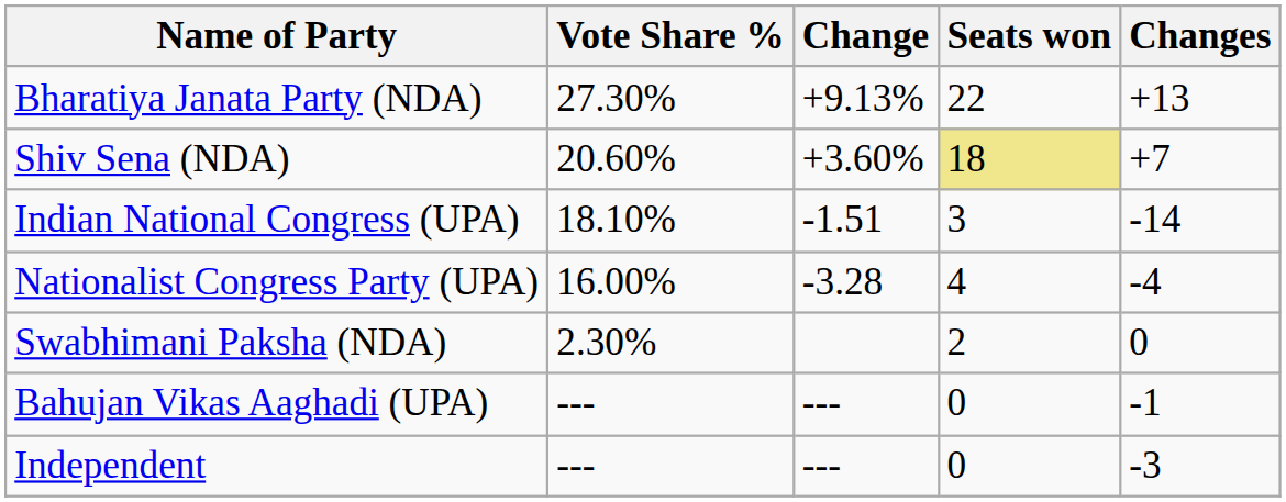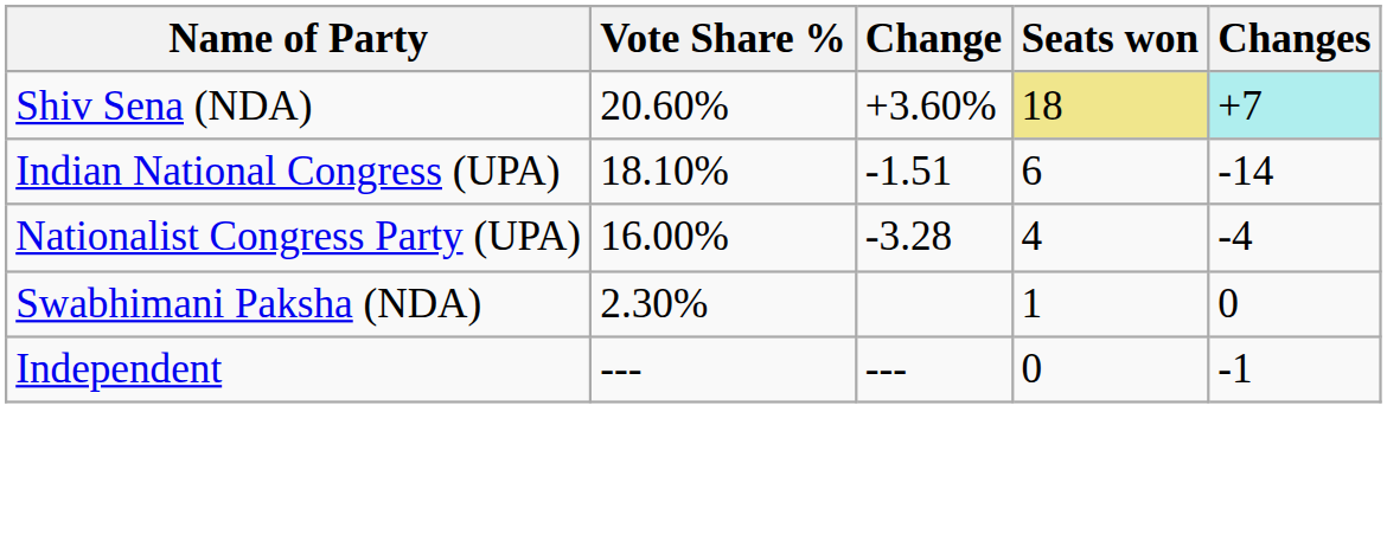 <table class="wikitable sortable">
 <tr>
 <th>Name of Party</th>
 <th>Vote Share %</th>
 <th>Change</th>
 <th>Seats won</th>
 <th>Changes</th>
 </tr>
 <tr>
-<td><a href='#'>Bharatiya Janata Party</a> (NDA)</td>
-<td>27.30%</td>
-<td>+9.13%</td>
-<td>22</td>
-<td>+13</td>
-</tr>
-<tr>
 <td><a href='#'>Shiv Sena</a> (NDA)</td>
 <td>20.60%</td>
 <td>+3.60%</td>
 <td style="background: khaki;">18</td>
-<td>+7</td>
+<td style="background: paleturquoise;">+7</td>
 </tr>
 <tr>
 <td><a href='#'>Indian National Congress</a> (UPA)</td>
 <td>18.10%</td>
 <td>-1.51</td>
-<td>3</td>
+<td>6</td>
 <td>-14</td>
 </tr>
 <tr>
 <td><a href='#'>Nationalist Congress Party</a> (UPA)</td>
 <td>16.00%</td>
 <td>-3.28</td>
 <td>4</td>
 <td>-4</td>
 </tr>
 <tr>
 <td><a href='#'>Swabhimani Paksha</a> (NDA)</td>
 <td>2.30%</td>
 <td></td>
-<td>2</td>
+<td>1</td>
 <td>0</td>
-</tr>
-<tr>
-<td><a href='#'>Bahujan Vikas Aaghadi</a> (UPA)</td>
-<td>---</td>
-<td>---</td>
-<td>0</td>
-<td>-1</td>
 </tr>
 <tr>
 <td><a href='#'>Independent</a></td>
 <td>---</td>
 <td>---</td>
 <td>0</td>
-<td>-3</td>
+<td>-1</td>
 </tr>
 </table>
